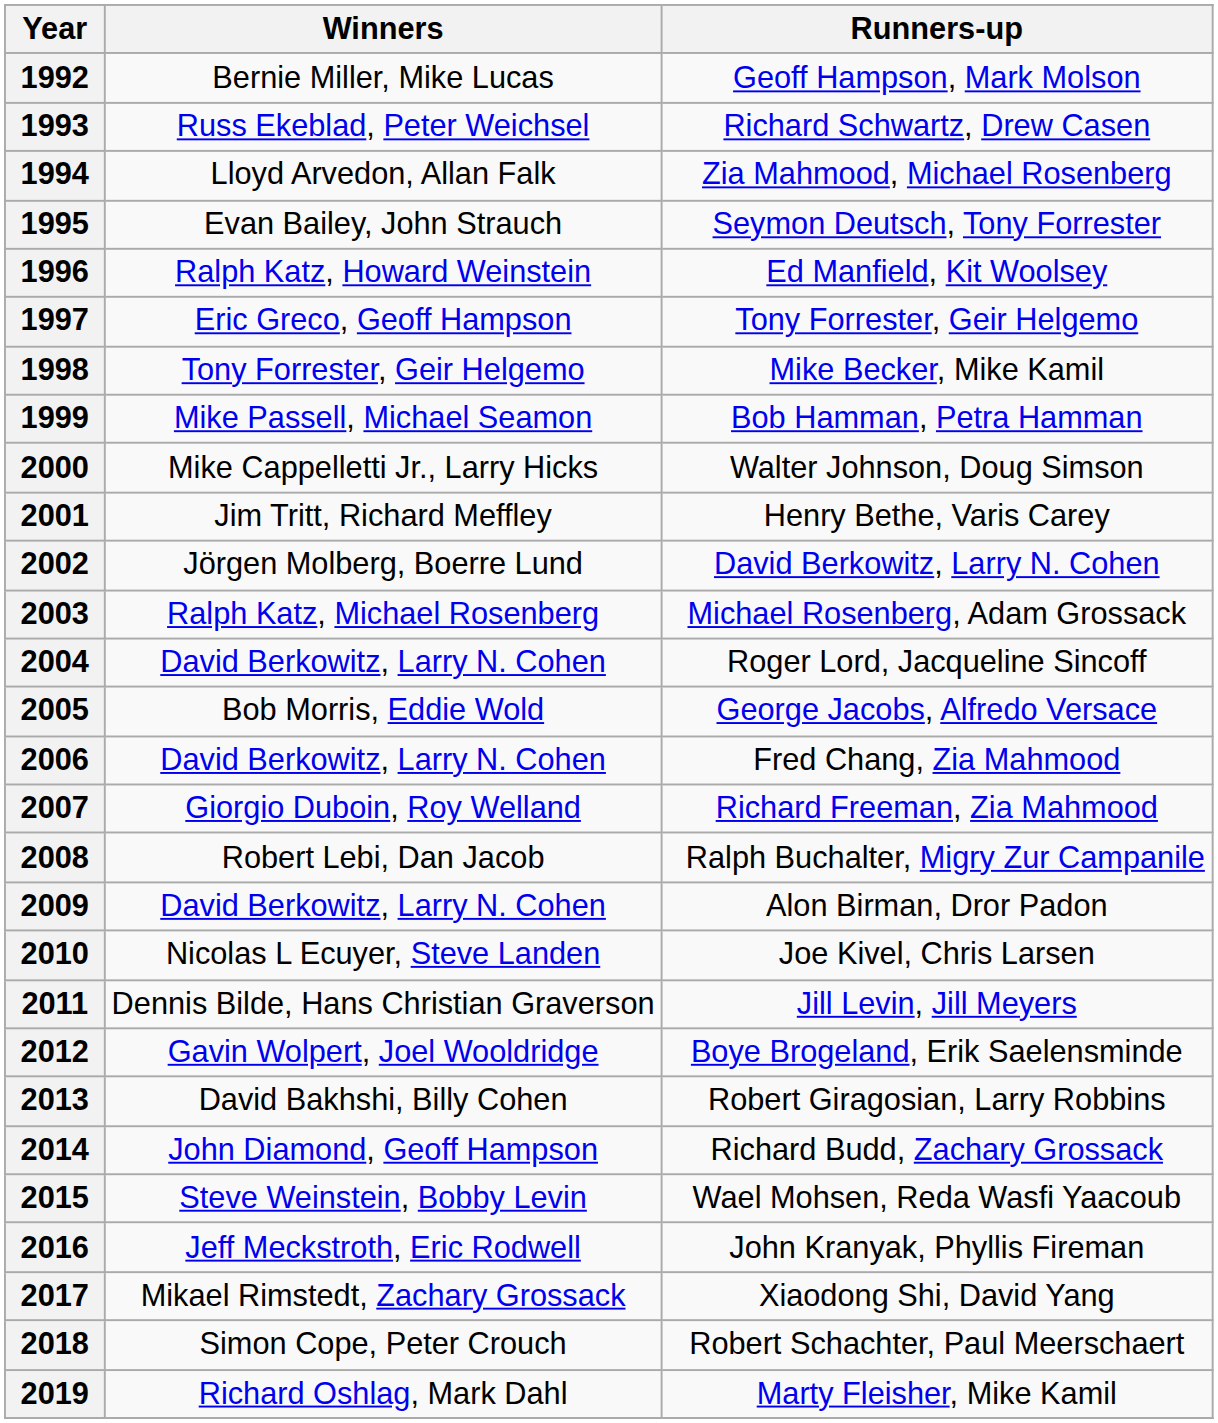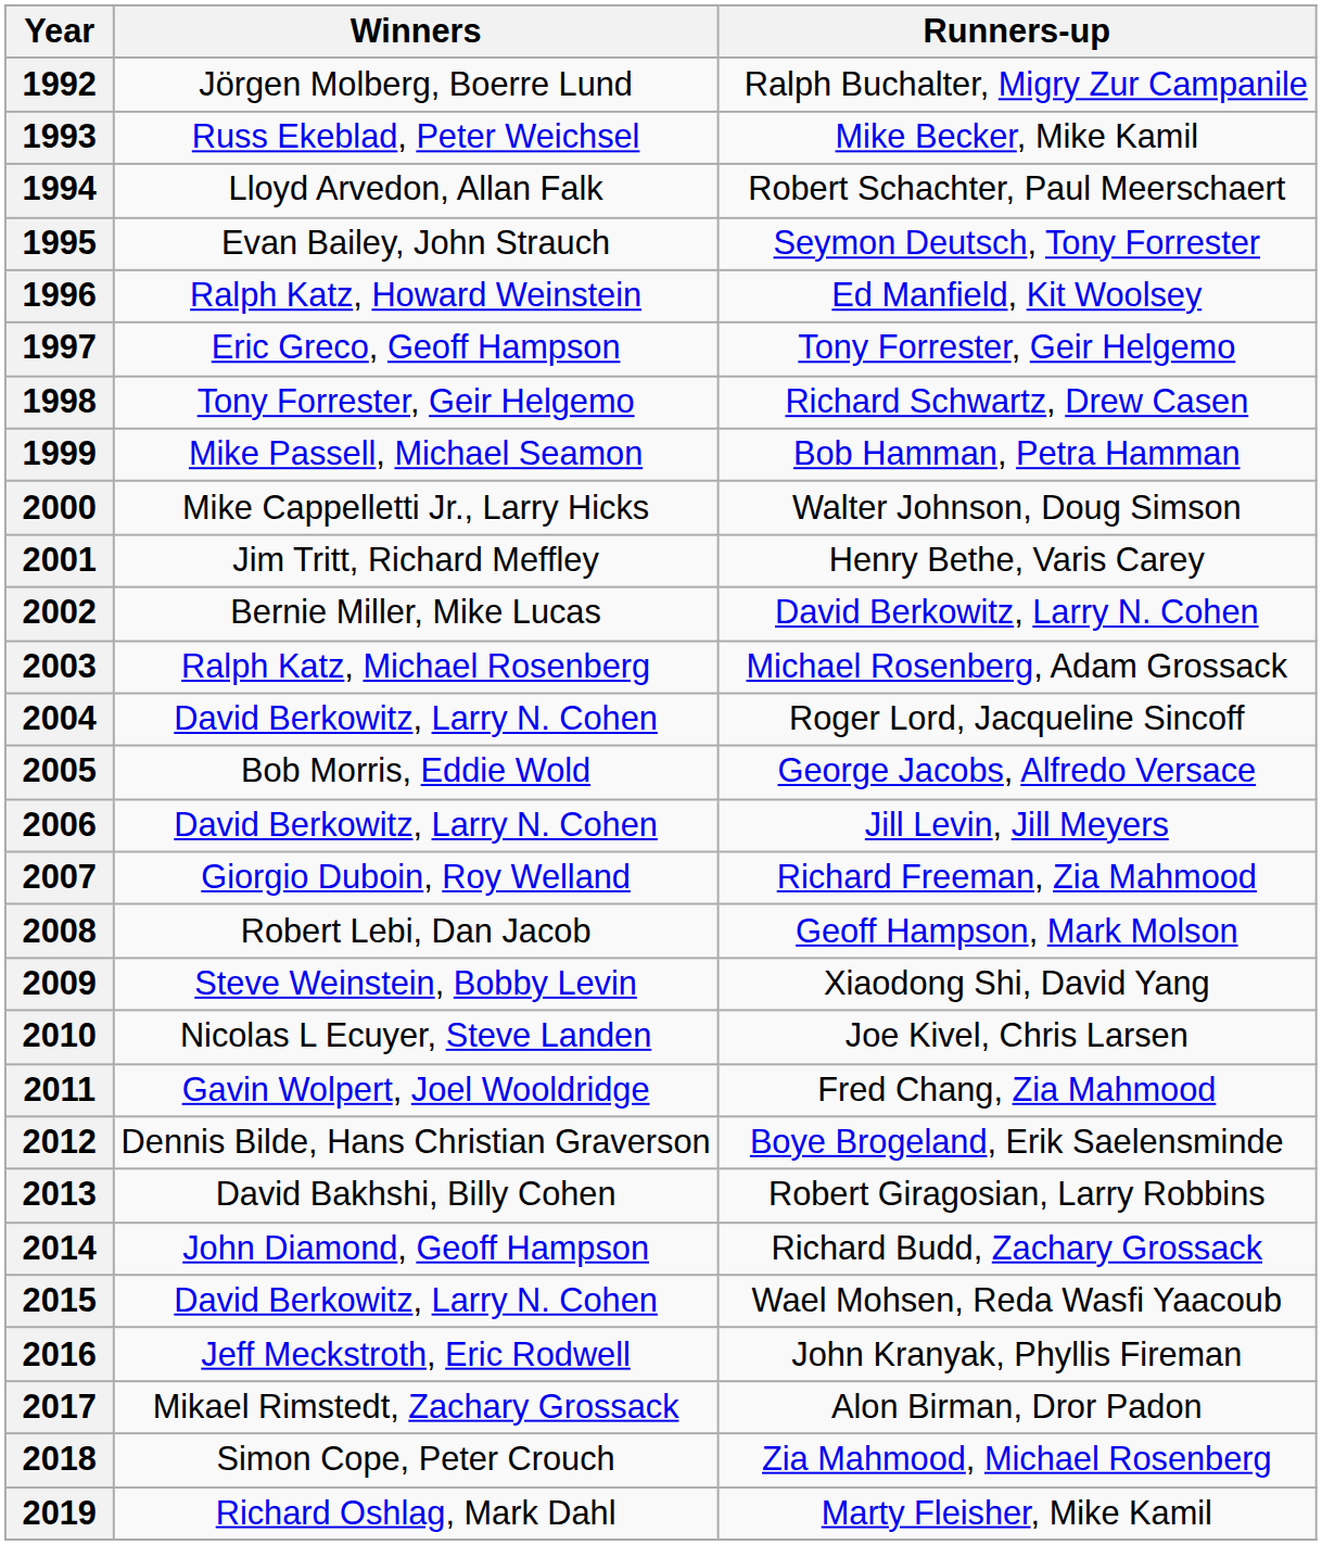 <table class="wikitable" style="text-align:center">
 <tr>
 <th>Year</th>
 <th>Winners</th>
 <th>Runners-up</th>
 </tr>
 <tr>
 <th> 1992 </th>
-<td>Bernie Miller, Mike Lucas</td>
-<td><a href='#'>Geoff Hampson</a>, <a href='#'>Mark Molson</a></td>
+<td>Jörgen Molberg, Boerre Lund</td>
+<td>  Ralph Buchalter, <a href='#'>Migry Zur Campanile</a></td>
 </tr>
 <tr>
 <th>1993</th>
 <td><a href='#'>Russ Ekeblad</a>, <a href='#'>Peter Weichsel</a></td>
-<td><a href='#'>Richard Schwartz</a>, <a href='#'>Drew Casen</a></td>
+<td><a href='#'>Mike Becker</a>, Mike Kamil</td>
 </tr>
 <tr>
 <th>1994</th>
 <td>Lloyd Arvedon, Allan Falk</td>
-<td><a href='#'>Zia Mahmood</a>, <a href='#'>Michael Rosenberg</a></td>
+<td>Robert Schachter, Paul Meerschaert </td>
 </tr>
 <tr>
 <th>1995</th>
 <td>Evan Bailey, John Strauch</td>
 <td><a href='#'>Seymon Deutsch</a>, <a href='#'>Tony Forrester</a></td>
 </tr>
 <tr>
 <th>1996</th>
 <td><a href='#'>Ralph Katz</a>, <a href='#'>Howard Weinstein</a></td>
 <td><a href='#'>Ed Manfield</a>, <a href='#'>Kit Woolsey</a></td>
 </tr>
 <tr>
 <th>1997</th>
 <td><a href='#'>Eric Greco</a>, <a href='#'>Geoff Hampson</a></td>
 <td><a href='#'>Tony Forrester</a>, <a href='#'>Geir Helgemo</a></td>
 </tr>
 <tr>
 <th>1998</th>
 <td><a href='#'>Tony Forrester</a>, <a href='#'>Geir Helgemo</a></td>
-<td><a href='#'>Mike Becker</a>, Mike Kamil</td>
+<td><a href='#'>Richard Schwartz</a>, <a href='#'>Drew Casen</a></td>
 </tr>
 <tr>
 <th>1999</th>
 <td><a href='#'>Mike Passell</a>, <a href='#'>Michael Seamon</a></td>
 <td><a href='#'>Bob Hamman</a>, <a href='#'>Petra Hamman</a></td>
 </tr>
 <tr>
 <th>2000</th>
 <td>Mike Cappelletti Jr., Larry Hicks</td>
 <td>Walter Johnson, Doug Simson</td>
 </tr>
 <tr>
 <th>2001</th>
 <td>Jim Tritt, Richard Meffley</td>
 <td>Henry Bethe, Varis Carey</td>
 </tr>
 <tr>
 <th>2002</th>
-<td>Jörgen Molberg, Boerre Lund</td>
+<td>Bernie Miller, Mike Lucas</td>
 <td><a href='#'>David Berkowitz</a>, <a href='#'>Larry N. Cohen</a></td>
 </tr>
 <tr>
 <th>2003</th>
 <td><a href='#'>Ralph Katz</a>, <a href='#'>Michael Rosenberg</a></td>
 <td><a href='#'>Michael Rosenberg</a>, Adam Grossack</td>
 </tr>
 <tr>
 <th>2004</th>
 <td>  <a href='#'>David Berkowitz</a>, <a href='#'>Larry N. Cohen</a>  </td>
 <td>Roger Lord, Jacqueline Sincoff</td>
 </tr>
 <tr>
 <th>2005</th>
 <td>Bob Morris, <a href='#'>Eddie Wold</a></td>
 <td><a href='#'>George Jacobs</a>, <a href='#'>Alfredo Versace</a></td>
 </tr>
 <tr>
 <th>2006</th>
 <td><a href='#'>David Berkowitz</a>, <a href='#'>Larry N. Cohen</a></td>
-<td>Fred Chang, <a href='#'>Zia Mahmood</a></td>
+<td><a href='#'>Jill Levin</a>, <a href='#'>Jill Meyers</a></td>
 </tr>
 <tr>
 <th>2007</th>
 <td><a href='#'>Giorgio Duboin</a>, <a href='#'>Roy Welland</a></td>
 <td><a href='#'>Richard Freeman</a>, <a href='#'>Zia Mahmood</a></td>
 </tr>
 <tr>
 <th>2008</th>
 <td>Robert Lebi, Dan Jacob</td>
-<td>  Ralph Buchalter, <a href='#'>Migry Zur Campanile</a></td>
+<td><a href='#'>Geoff Hampson</a>, <a href='#'>Mark Molson</a></td>
 </tr>
 <tr>
 <th>2009</th>
-<td><a href='#'>David Berkowitz</a>, <a href='#'>Larry N. Cohen</a></td>
-<td>Alon Birman, Dror Padon </td>
+<td><a href='#'>Steve Weinstein</a>, <a href='#'>Bobby Levin</a></td>
+<td>Xiaodong Shi, David Yang</td>
 </tr>
 <tr>
 <th>2010</th>
 <td>Nicolas L Ecuyer, <a href='#'>Steve Landen</a></td>
 <td>Joe Kivel, Chris Larsen</td>
 </tr>
 <tr>
 <th>2011</th>
-<td>Dennis Bilde, Hans Christian Graverson</td>
-<td><a href='#'>Jill Levin</a>, <a href='#'>Jill Meyers</a></td>
+<td><a href='#'>Gavin Wolpert</a>, <a href='#'>Joel Wooldridge</a></td>
+<td>Fred Chang, <a href='#'>Zia Mahmood</a></td>
 </tr>
 <tr>
 <th>2012</th>
-<td><a href='#'>Gavin Wolpert</a>, <a href='#'>Joel Wooldridge</a></td>
+<td>Dennis Bilde, Hans Christian Graverson</td>
 <td><a href='#'>Boye Brogeland</a>, Erik Saelensminde</td>
 </tr>
 <tr>
 <th>2013</th>
 <td>David Bakhshi, Billy Cohen</td>
 <td>Robert Giragosian, Larry Robbins</td>
 </tr>
 <tr>
 <th>2014</th>
 <td><a href='#'>John Diamond</a>, <a href='#'>Geoff Hampson</a></td>
 <td>Richard Budd, <a href='#'>Zachary Grossack</a></td>
 </tr>
 <tr>
 <th>2015</th>
-<td><a href='#'>Steve Weinstein</a>, <a href='#'>Bobby Levin</a></td>
+<td><a href='#'>David Berkowitz</a>, <a href='#'>Larry N. Cohen</a></td>
 <td>Wael Mohsen, Reda Wasfi Yaacoub </td>
 </tr>
 <tr>
 <th>2016</th>
 <td><a href='#'>Jeff Meckstroth</a>, <a href='#'>Eric Rodwell</a></td>
 <td>John Kranyak, Phyllis Fireman </td>
 </tr>
 <tr>
 <th>2017</th>
 <td>Mikael Rimstedt, <a href='#'>Zachary Grossack</a></td>
-<td>Xiaodong Shi, David Yang</td>
+<td>Alon Birman, Dror Padon </td>
 </tr>
 <tr>
 <th>2018</th>
 <td>Simon Cope, Peter Crouch</td>
-<td>Robert Schachter, Paul Meerschaert </td>
+<td><a href='#'>Zia Mahmood</a>, <a href='#'>Michael Rosenberg</a></td>
 </tr>
 <tr>
 <th>2019</th>
 <td><a href='#'>Richard Oshlag</a>, Mark Dahl</td>
 <td><a href='#'>Marty Fleisher</a>, Mike Kamil</td>
 </tr>
 <tr>
 </tr>
 </table>
